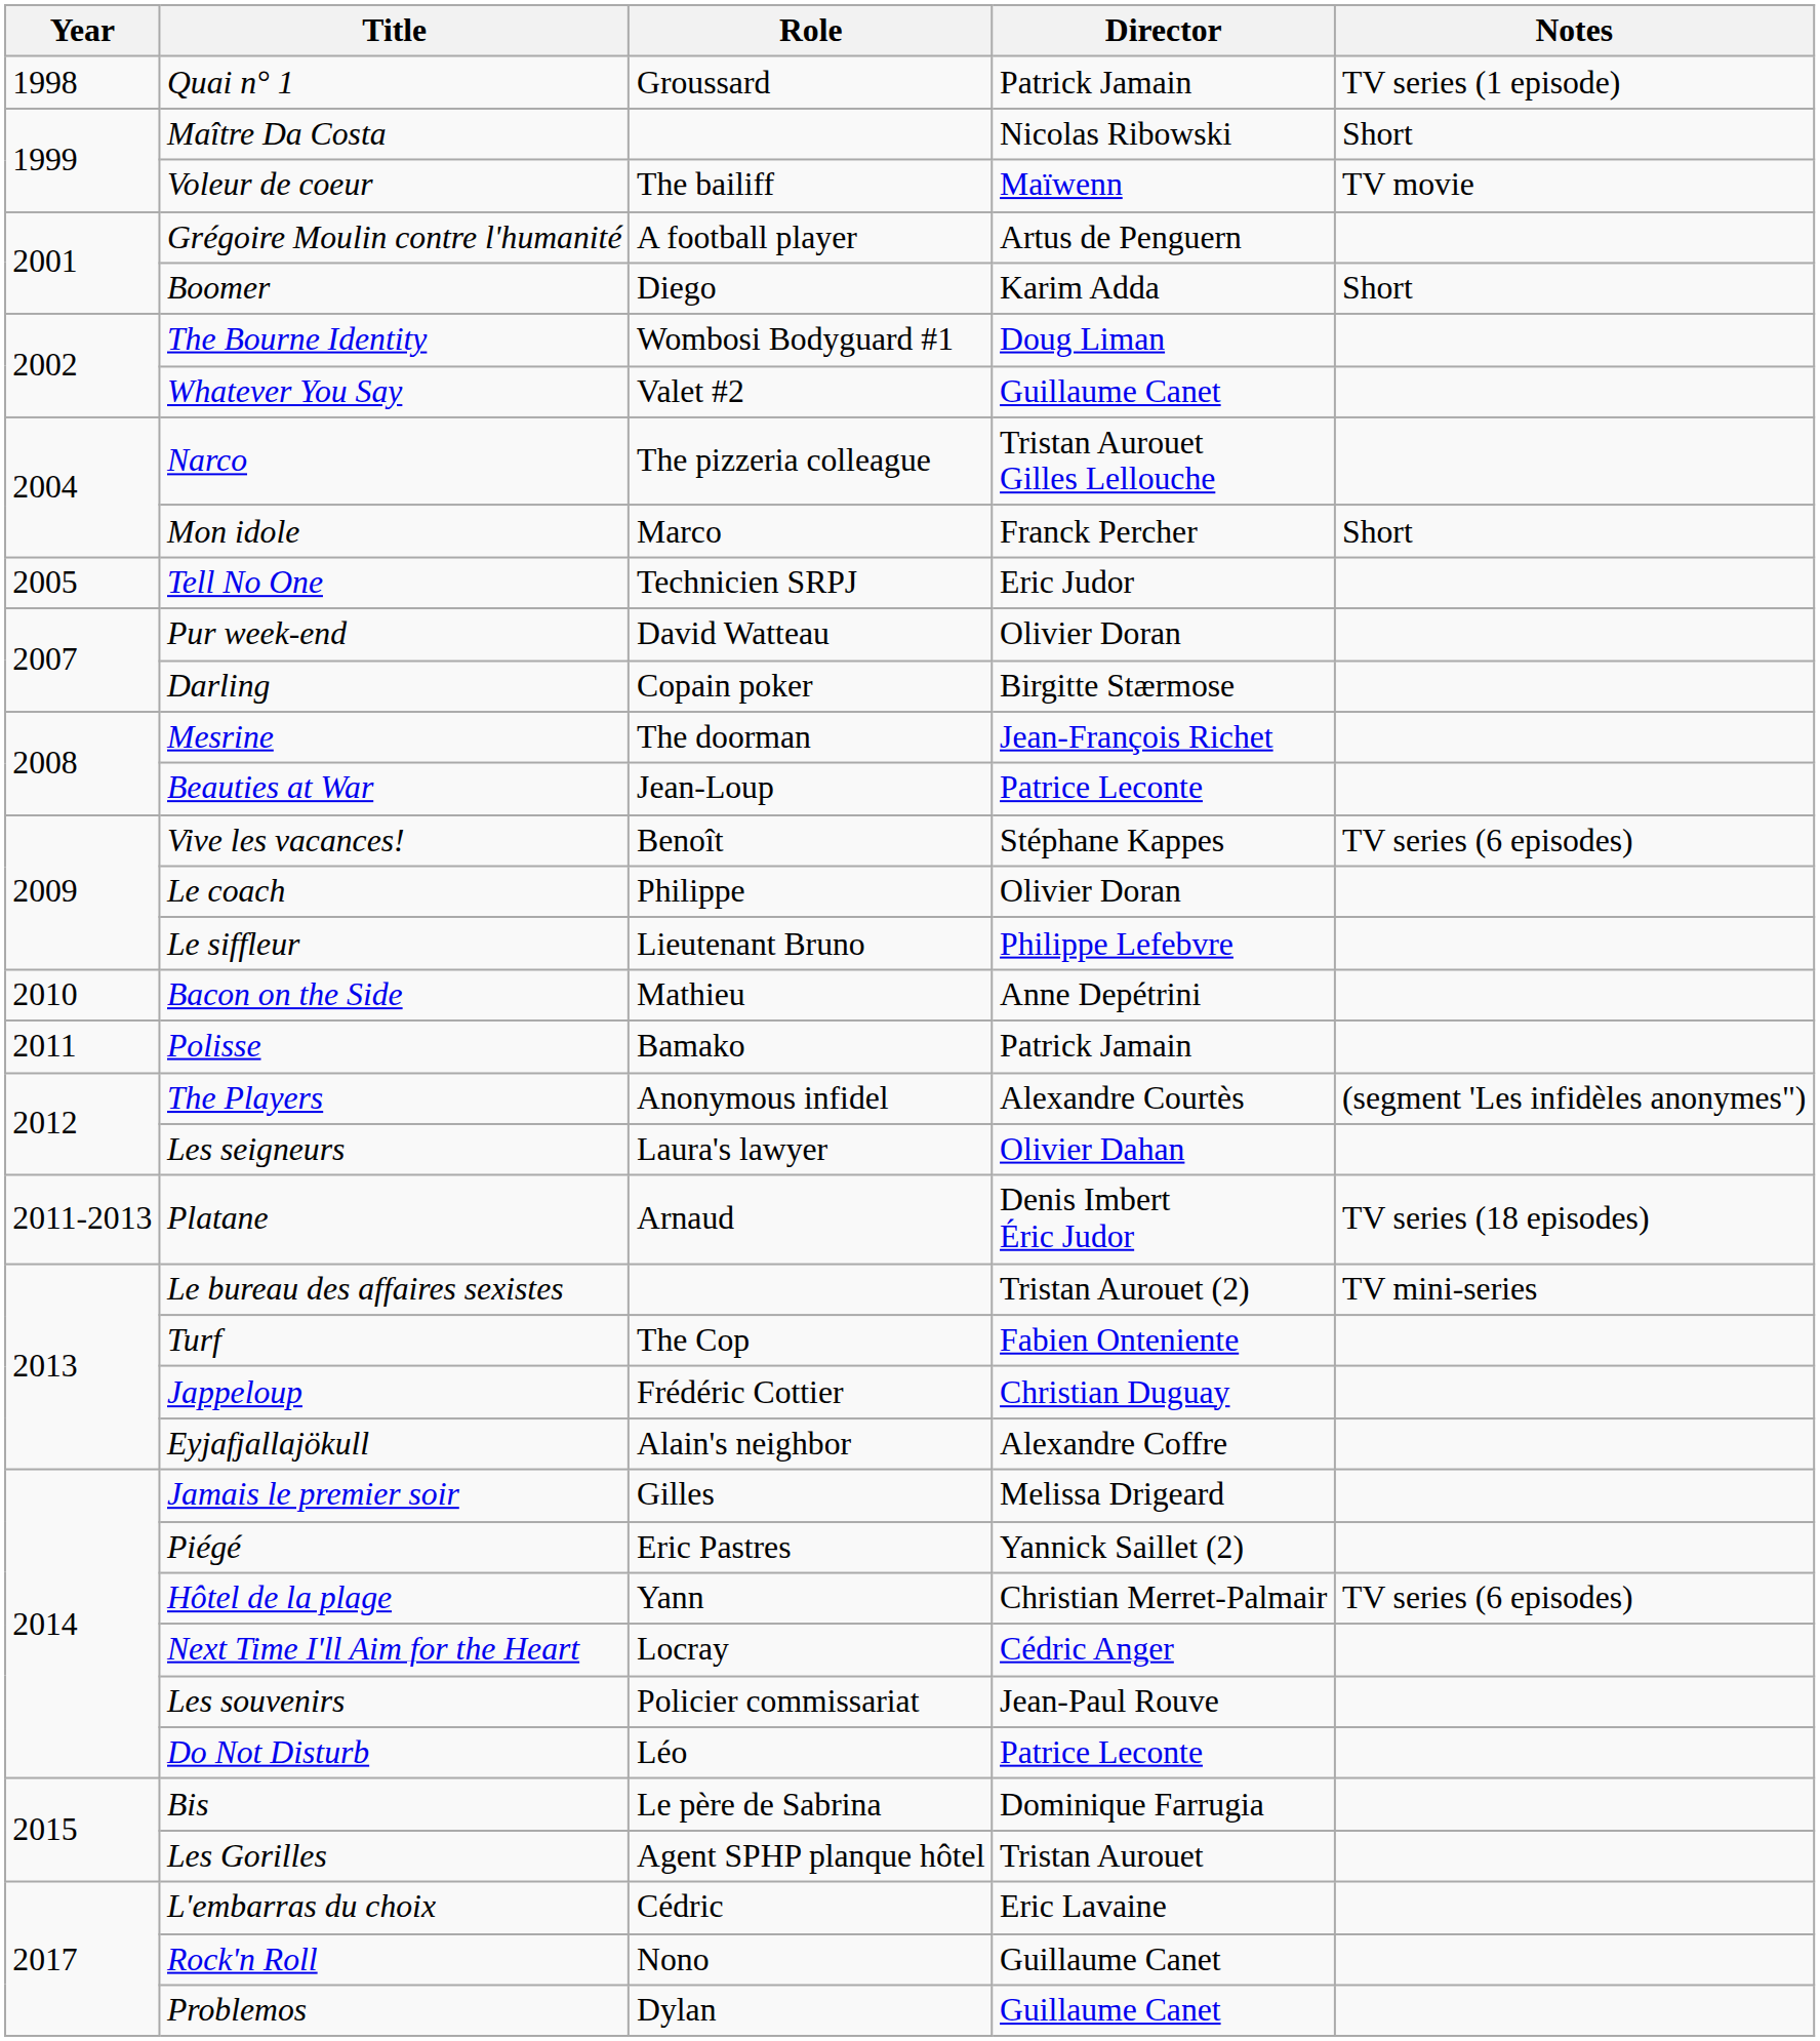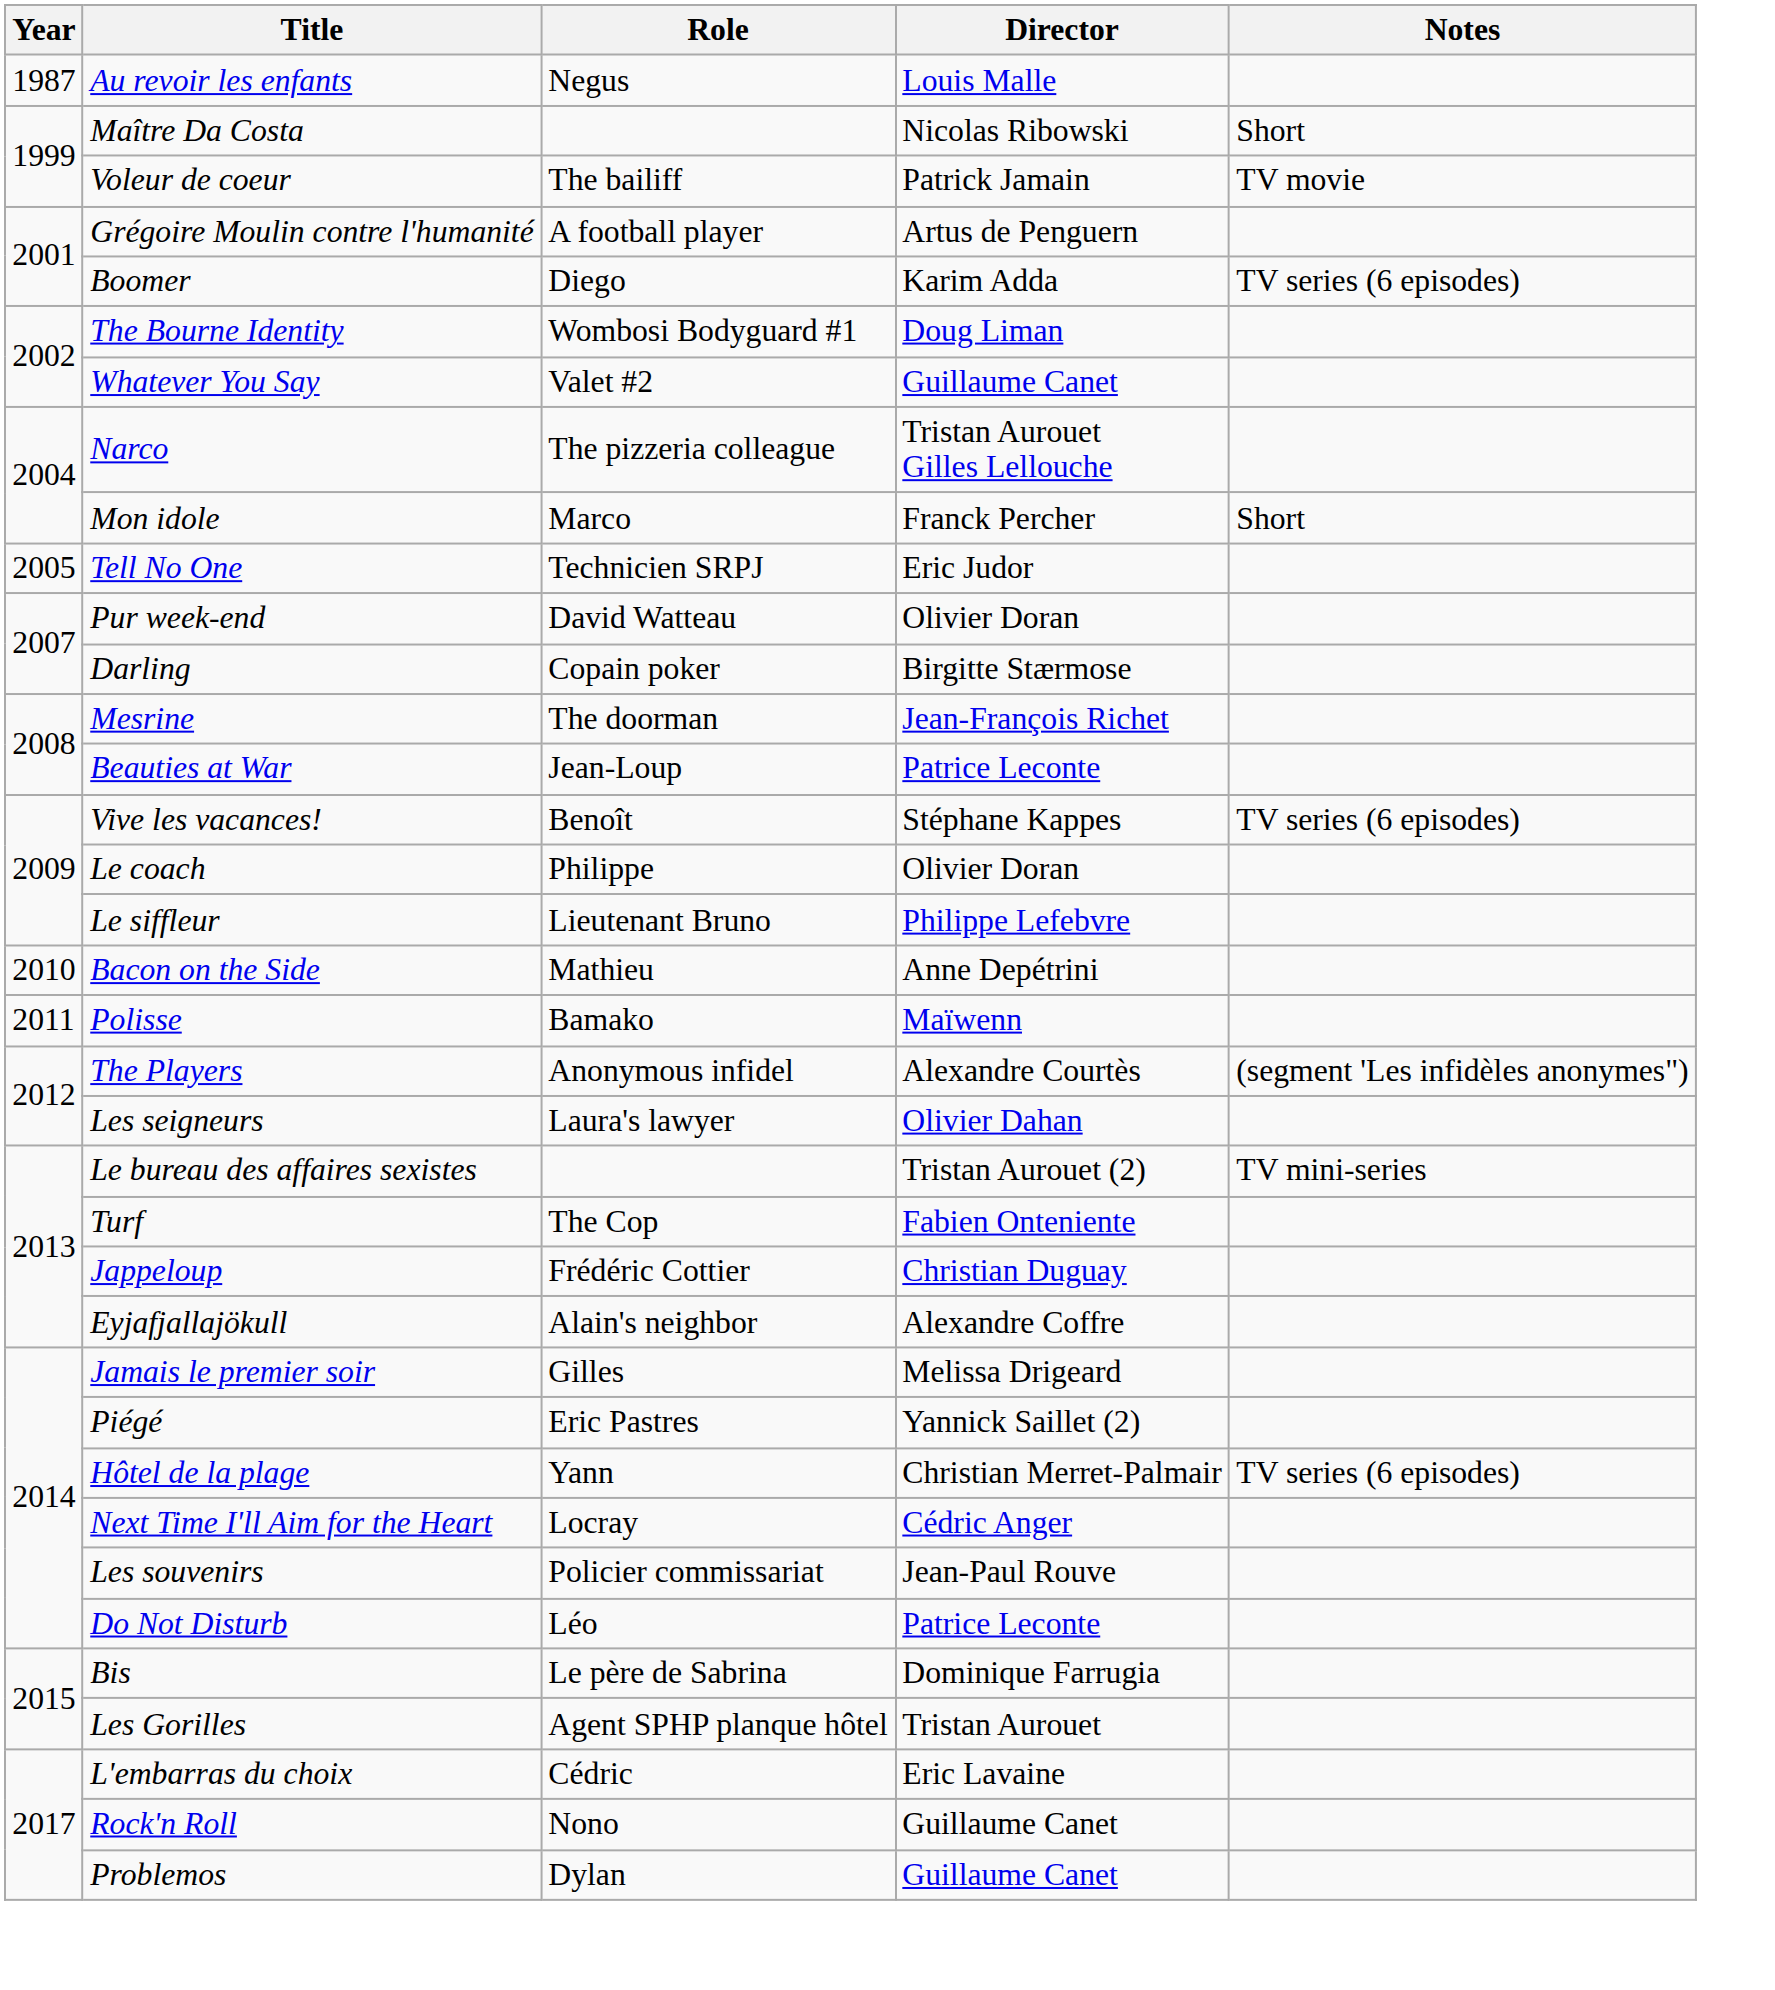 <table class="wikitable sortable">
 <tr>
 <th>Year</th>
 <th>Title</th>
 <th>Role</th>
 <th>Director</th>
 <th class="unsortable">Notes</th>
 </tr>
 <tr>
-<td>1998</td>
-<td><em>Quai n° 1</em></td>
-<td>Groussard</td>
-<td>Patrick Jamain</td>
-<td>TV series (1 episode)</td>
+<td>1987</td>
+<td><em><a href='#'>Au revoir les enfants</a></em></td>
+<td>Negus</td>
+<td><a href='#'>Louis Malle</a></td>
+<td></td>
 </tr>
 <tr>
 <td rowspan=2>1999</td>
 <td><em>Maître Da Costa</em></td>
 <td></td>
 <td>Nicolas Ribowski</td>
 <td>Short</td>
 </tr>
 <tr>
 <td><em>Voleur de coeur</em></td>
 <td>The bailiff</td>
-<td><a href='#'>Maïwenn</a></td>
+<td>Patrick Jamain</td>
 <td>TV movie</td>
 </tr>
 <tr>
 <td rowspan=2>2001</td>
 <td><em>Grégoire Moulin contre l'humanité</em></td>
 <td>A football player</td>
 <td>Artus de Penguern</td>
 <td></td>
 </tr>
 <tr>
 <td><em>Boomer</em></td>
 <td>Diego</td>
 <td>Karim Adda</td>
-<td>Short</td>
+<td>TV series (6 episodes)</td>
 </tr>
 <tr>
 <td rowspan=2>2002</td>
 <td><em><a href='#'>The Bourne Identity</a></em></td>
 <td>Wombosi Bodyguard #1</td>
 <td><a href='#'>Doug Liman</a></td>
 <td></td>
 </tr>
 <tr>
 <td><em><a href='#'>Whatever You Say</a></em></td>
 <td>Valet #2</td>
 <td><a href='#'>Guillaume Canet</a></td>
 <td></td>
 </tr>
 <tr>
 <td rowspan=2>2004</td>
 <td><em><a href='#'>Narco</a></em></td>
 <td>The pizzeria colleague</td>
 <td>Tristan Aurouet<br><a href='#'>Gilles Lellouche</a></td>
 <td></td>
 </tr>
 <tr>
 <td><em>Mon idole</em></td>
 <td>Marco</td>
 <td>Franck Percher</td>
 <td>Short</td>
 </tr>
 <tr>
 <td>2005</td>
 <td><em><a href='#'>Tell No One</a></em></td>
 <td>Technicien SRPJ</td>
 <td>Eric Judor</td>
 <td></td>
 </tr>
 <tr>
 <td rowspan=2>2007</td>
 <td><em>Pur week-end</em></td>
 <td>David Watteau</td>
 <td>Olivier Doran</td>
 <td></td>
 </tr>
 <tr>
 <td><em>Darling</em></td>
 <td>Copain poker</td>
 <td>Birgitte Stærmose</td>
 <td></td>
 </tr>
 <tr>
 <td rowspan=2>2008</td>
 <td><em><a href='#'>Mesrine</a></em></td>
 <td>The doorman</td>
 <td><a href='#'>Jean-François Richet</a></td>
 <td></td>
 </tr>
 <tr>
 <td><em><a href='#'>Beauties at War</a></em></td>
 <td>Jean-Loup</td>
 <td><a href='#'>Patrice Leconte</a></td>
 <td></td>
 </tr>
 <tr>
 <td rowspan=3>2009</td>
 <td><em>Vive les vacances!</em></td>
 <td>Benoît</td>
 <td>Stéphane Kappes</td>
 <td>TV series (6 episodes)</td>
 </tr>
 <tr>
 <td><em>Le coach</em></td>
 <td>Philippe</td>
 <td>Olivier Doran</td>
 <td></td>
 </tr>
 <tr>
 <td><em>Le siffleur</em></td>
 <td>Lieutenant Bruno</td>
 <td><a href='#'>Philippe Lefebvre</a></td>
 <td></td>
 </tr>
 <tr>
 <td>2010</td>
 <td><em><a href='#'>Bacon on the Side</a></em></td>
 <td>Mathieu</td>
 <td>Anne Depétrini</td>
 <td></td>
 </tr>
 <tr>
 <td>2011</td>
 <td><em><a href='#'>Polisse</a></em></td>
 <td>Bamako</td>
-<td>Patrick Jamain</td>
+<td><a href='#'>Maïwenn</a></td>
 <td></td>
 </tr>
 <tr>
 <td rowspan=2>2012</td>
 <td><em><a href='#'>The Players</a></em></td>
 <td>Anonymous infidel</td>
 <td>Alexandre Courtès</td>
 <td>(segment 'Les infidèles anonymes")</td>
 </tr>
 <tr>
 <td><em>Les seigneurs</em></td>
 <td>Laura's lawyer</td>
 <td><a href='#'>Olivier Dahan</a></td>
 <td></td>
-</tr>
-<tr>
-<td>2011-2013</td>
-<td><em>Platane</em></td>
-<td>Arnaud</td>
-<td>Denis Imbert<br><a href='#'>Éric Judor</a></td>
-<td>TV series (18 episodes)</td>
 </tr>
 <tr>
 <td rowspan=4>2013</td>
 <td><em>Le bureau des affaires sexistes</em></td>
 <td></td>
 <td>Tristan Aurouet (2)</td>
 <td>TV mini-series</td>
 </tr>
 <tr>
 <td><em>Turf</em></td>
 <td>The Cop</td>
 <td><a href='#'>Fabien Onteniente</a></td>
 <td></td>
 </tr>
 <tr>
 <td><em><a href='#'>Jappeloup</a></em></td>
 <td>Frédéric Cottier</td>
 <td><a href='#'>Christian Duguay</a></td>
 <td></td>
 </tr>
 <tr>
 <td><em>Eyjafjallajökull</em></td>
 <td>Alain's neighbor</td>
 <td>Alexandre Coffre</td>
 <td></td>
 </tr>
 <tr>
 <td rowspan=6>2014</td>
 <td><em><a href='#'>Jamais le premier soir</a></em></td>
 <td>Gilles</td>
 <td>Melissa Drigeard</td>
 <td></td>
 </tr>
 <tr>
 <td><em>Piégé</em></td>
 <td>Eric Pastres</td>
 <td>Yannick Saillet (2)</td>
 <td></td>
 </tr>
 <tr>
 <td><em><a href='#'>Hôtel de la plage</a></em></td>
 <td>Yann</td>
 <td>Christian Merret-Palmair</td>
 <td>TV series (6 episodes)</td>
 </tr>
 <tr>
 <td><em><a href='#'>Next Time I'll Aim for the Heart</a></em></td>
 <td>Locray</td>
 <td><a href='#'>Cédric Anger</a></td>
 <td></td>
 </tr>
 <tr>
 <td><em>Les souvenirs</em></td>
 <td>Policier commissariat</td>
 <td>Jean-Paul Rouve</td>
 <td></td>
 </tr>
 <tr>
 <td><em><a href='#'>Do Not Disturb</a></em></td>
 <td>Léo</td>
 <td><a href='#'>Patrice Leconte</a></td>
 <td></td>
 </tr>
 <tr>
 <td rowspan=2>2015</td>
 <td><em>Bis</em></td>
 <td>Le père de Sabrina</td>
 <td>Dominique Farrugia</td>
 <td></td>
 </tr>
 <tr>
 <td><em>Les Gorilles</em></td>
 <td>Agent SPHP planque hôtel</td>
 <td>Tristan Aurouet</td>
 <td></td>
 </tr>
 <tr>
 <td rowspan=3>2017</td>
 <td><em>L'embarras du choix</em></td>
 <td>Cédric</td>
 <td>Eric Lavaine</td>
 <td></td>
 </tr>
 <tr>
 <td><em><a href='#'>Rock'n Roll</a></em></td>
 <td>Nono</td>
 <td>Guillaume Canet</td>
 <td></td>
 </tr>
 <tr>
 <td><em>Problemos</em></td>
 <td>Dylan</td>
 <td><a href='#'>Guillaume Canet</a></td>
 <td></td>
 </tr>
 </table>
